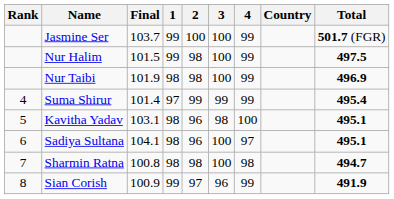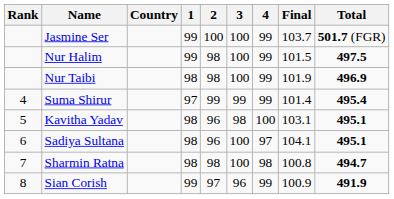 <table class="wikitable sortable" style="text-align:center;">
 <tr>
 <th>Rank</th>
 <th>Name</th>
-<th>Final</th>
+<th>Country</th>
 <th>1</th>
 <th>2</th>
 <th>3</th>
 <th>4</th>
-<th>Country</th>
+<th>Final</th>
 <th>Total</th>
 </tr>
 <tr>
 <td></td>
 <td align=left><a href='#'>Jasmine Ser</a></td>
-<td>103.7</td>
+<td align=left></td>
 <td>99</td>
 <td>100</td>
 <td>100</td>
 <td>99</td>
-<td align=left></td>
+<td>103.7</td>
 <td><strong>501.7</strong> (FGR)</td>
 </tr>
 <tr>
 <td></td>
 <td align=left><a href='#'>Nur Halim</a></td>
-<td>101.5</td>
+<td align=left></td>
 <td>99</td>
 <td>98</td>
 <td>100</td>
 <td>99</td>
-<td align=left></td>
+<td>101.5</td>
 <td><strong>497.5</strong></td>
 </tr>
 <tr>
 <td></td>
 <td align=left><a href='#'>Nur Taibi</a></td>
-<td>101.9</td>
+<td align=left></td>
 <td>98</td>
 <td>98</td>
 <td>100</td>
 <td>99</td>
-<td align=left></td>
+<td>101.9</td>
 <td><strong>496.9</strong></td>
 </tr>
 <tr>
 <td>4</td>
 <td align=left><a href='#'>Suma Shirur</a></td>
-<td>101.4</td>
+<td align=left></td>
 <td>97</td>
 <td>99</td>
 <td>99</td>
 <td>99</td>
-<td align=left></td>
+<td>101.4</td>
 <td><strong>495.4</strong></td>
 </tr>
 <tr>
 <td>5</td>
 <td align=left><a href='#'>Kavitha Yadav</a></td>
-<td>103.1</td>
+<td align=left></td>
 <td>98</td>
 <td>96</td>
 <td>98</td>
 <td>100</td>
-<td align=left></td>
+<td>103.1</td>
 <td><strong>495.1</strong></td>
 </tr>
 <tr>
 <td>6</td>
 <td align=left><a href='#'>Sadiya Sultana</a></td>
-<td>104.1</td>
+<td align=left></td>
 <td>98</td>
 <td>96</td>
 <td>100</td>
 <td>97</td>
-<td align=left></td>
+<td>104.1</td>
 <td><strong>495.1</strong></td>
 </tr>
 <tr>
 <td>7</td>
 <td align=left><a href='#'>Sharmin Ratna</a></td>
-<td>100.8</td>
+<td align=left></td>
 <td>98</td>
 <td>98</td>
 <td>100</td>
 <td>98</td>
-<td align=left></td>
+<td>100.8</td>
 <td><strong>494.7</strong></td>
 </tr>
 <tr>
 <td>8</td>
 <td align=left><a href='#'>Sian Corish</a></td>
-<td>100.9</td>
+<td align=left></td>
 <td>99</td>
 <td>97</td>
 <td>96</td>
 <td>99</td>
-<td align=left></td>
+<td>100.9</td>
 <td><strong>491.9</strong></td>
 </tr>
 </table>
